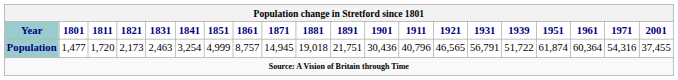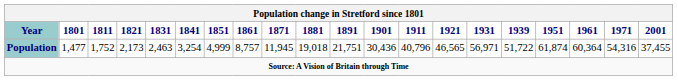 <table class="wikitable" style="font-size:90%; width:70%; border:0; text-align:center; line-height:120%;">
 <tr>
 <th colspan="20" style="text-align:center;font-size:90%;">Population change in Stretford since 1801</th>
 </tr>
 <tr>
 <th style="background:#9cc; color:navy; height:17px;">Year</th>
 <th style="background:#fff; color:navy;">1801</th>
 <th style="background:#fff; color:navy;">1811</th>
 <th style="background:#fff; color:navy;">1821</th>
 <th style="background:#fff; color:navy;">1831</th>
 <th style="background:#fff; color:navy;">1841</th>
 <th style="background:#fff; color:navy;">1851</th>
 <th style="background:#fff; color:navy;">1861</th>
 <th style="background:#fff; color:navy;">1871</th>
 <th style="background:#fff; color:navy;">1881</th>
 <th style="background:#fff; color:navy;">1891</th>
 <th style="background:#fff; color:navy;">1901</th>
 <th style="background:#fff; color:navy;">1911</th>
 <th style="background:#fff; color:navy;">1921</th>
 <th style="background:#fff; color:navy;">1931</th>
 <th style="background:#fff; color:navy;">1939</th>
 <th style="background:#fff; color:navy;">1951</th>
 <th style="background:#fff; color:navy;">1961</th>
 <th style="background:#fff; color:navy;">1971</th>
 <th style="background:#fff; color:navy;">2001</th>
 </tr>
 <tr style="text-align:center;">
 <th style="background:#9cc; color:navy; height:17px;">Population</th>
 <td style="background:#fff; color:black;">1,477</td>
-<td style="background:#fff; color:black;">1,720</td>
+<td style="background:#fff; color:black;">1,752</td>
 <td style="background:#fff; color:black;">2,173</td>
 <td style="background:#fff; color:black;">2,463</td>
 <td style="background:#fff; color:black;">3,254</td>
 <td style="background:#fff; color:black;">4,999</td>
 <td style="background:#fff; color:black;">8,757</td>
-<td style="background:#fff; color:black;">14,945</td>
+<td style="background:#fff; color:black;">11,945</td>
 <td style="background:#fff; color:black;">19,018</td>
 <td style="background:#fff; color:black;">21,751</td>
 <td style="background:#fff; color:black;">30,436</td>
 <td style="background:#fff; color:black;">40,796</td>
 <td style="background:#fff; color:black;">46,565</td>
-<td style="background:#fff; color:black;">56,791</td>
+<td style="background:#fff; color:black;">56,971</td>
 <td style="background:#fff; color:black;">51,722</td>
 <td style="background:#fff; color:black;">61,874</td>
 <td style="background:#fff; color:black;">60,364</td>
 <td style="background:#fff; color:black;">54,316</td>
 <td style="background:#fff; color:black;">37,455</td>
 </tr>
 <tr>
 <td colspan="20" style="text-align:center;font-size:90%;"><small><strong>Source: A Vision of Britain through Time</strong></small></td>
 </tr>
 </table>
